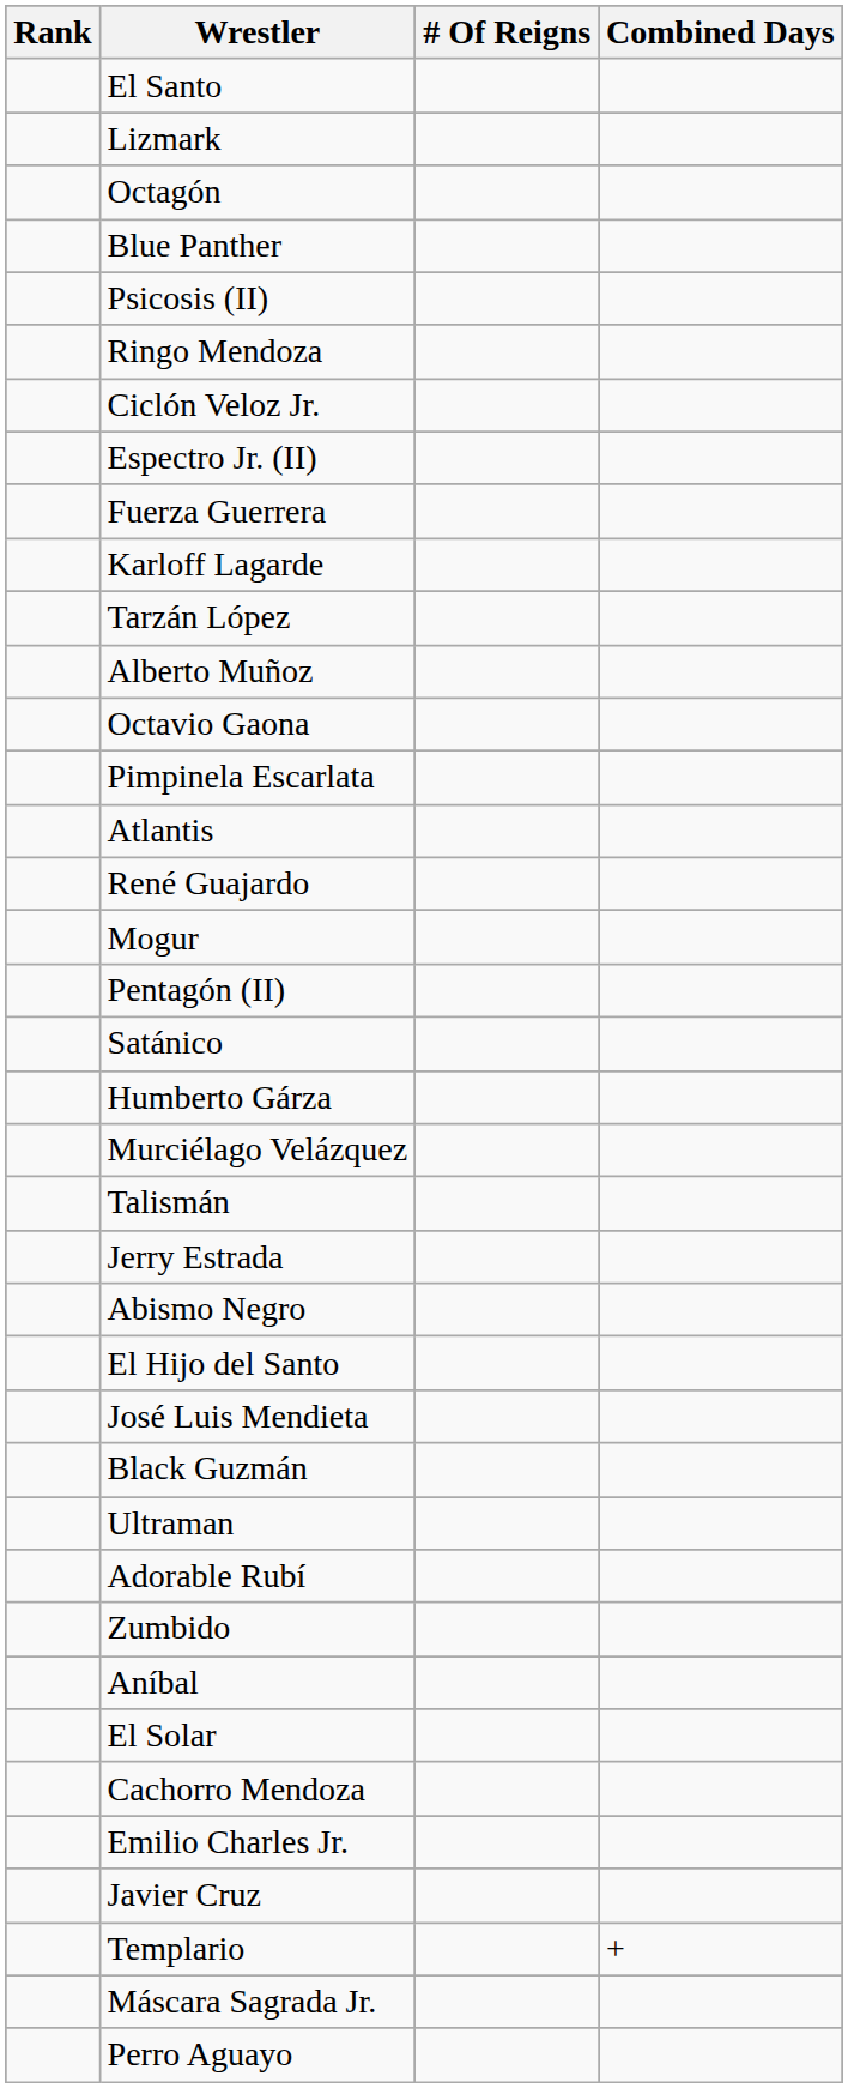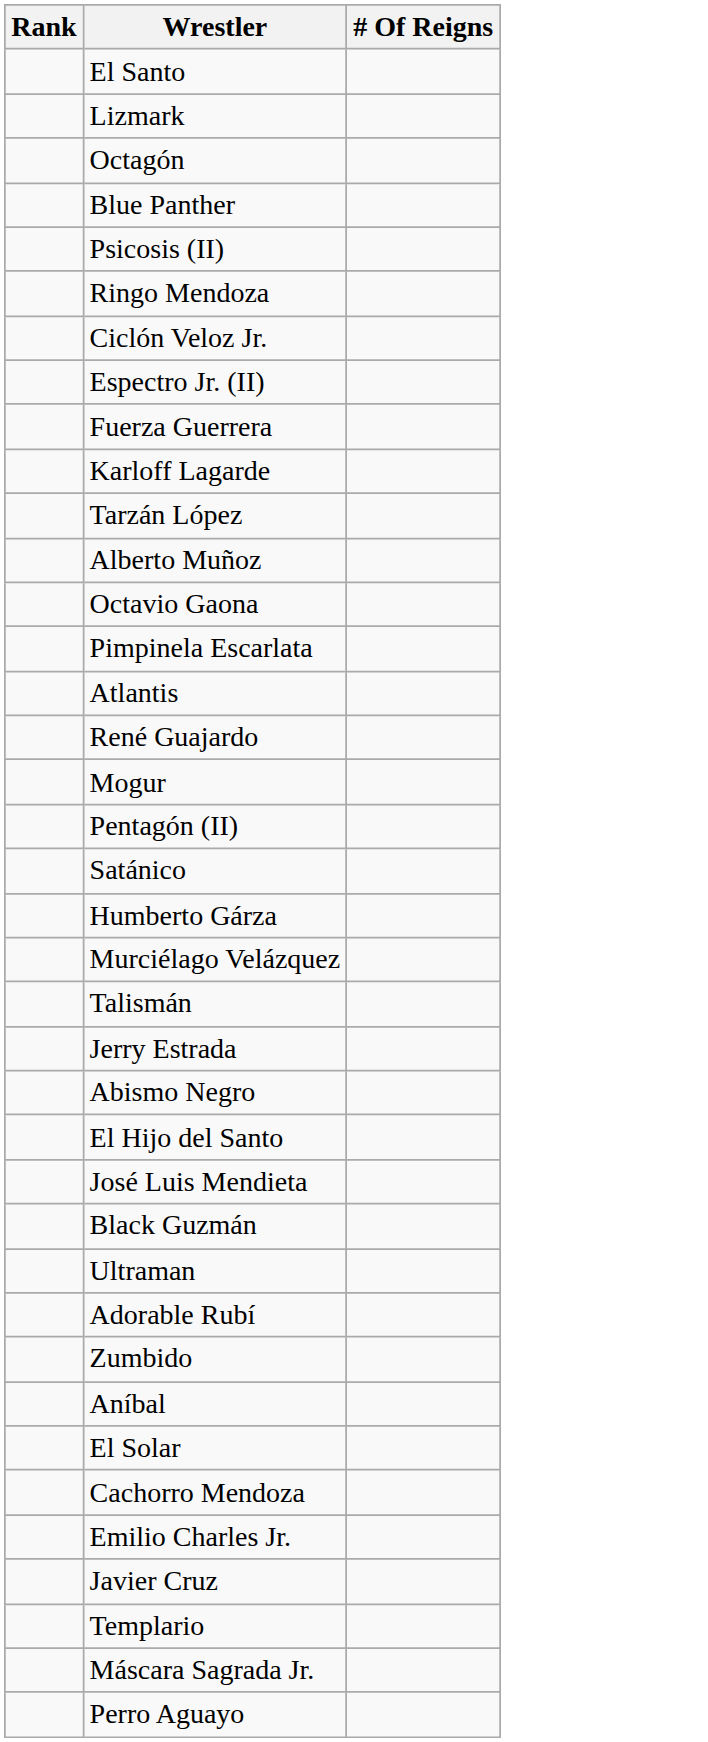 <table class="wikitable sortable">
 <tr>
 <th>Rank</th>
 <th>Wrestler</th>
 <th># Of Reigns</th>
-<th>Combined Days</th>
 </tr>
 <tr>
 <td></td>
 <td>El Santo</td>
-<td></td>
 <td></td>
 </tr>
 <tr>
 <td></td>
 <td>Lizmark</td>
 <td></td>
-<td></td>
 </tr>
 <tr>
 <td></td>
 <td>Octagón</td>
-<td></td>
 <td></td>
 </tr>
 <tr>
 <td></td>
 <td>Blue Panther</td>
 <td></td>
-<td></td>
 </tr>
 <tr>
 <td></td>
 <td>Psicosis (II)</td>
-<td></td>
 <td></td>
 </tr>
 <tr>
 <td></td>
 <td>Ringo Mendoza</td>
 <td></td>
-<td></td>
 </tr>
 <tr>
 <td></td>
 <td>Ciclón Veloz Jr.</td>
-<td></td>
 <td></td>
 </tr>
 <tr>
 <td></td>
 <td>Espectro Jr. (II)</td>
 <td></td>
-<td></td>
 </tr>
 <tr>
 <td></td>
 <td>Fuerza Guerrera</td>
-<td></td>
 <td></td>
 </tr>
 <tr>
 <td></td>
 <td>Karloff Lagarde</td>
 <td></td>
-<td></td>
 </tr>
 <tr>
 <td></td>
 <td>Tarzán López</td>
-<td></td>
 <td></td>
 </tr>
 <tr>
 <td></td>
 <td>Alberto Muñoz</td>
 <td></td>
-<td></td>
 </tr>
 <tr>
 <td></td>
 <td>Octavio Gaona</td>
-<td></td>
 <td></td>
 </tr>
 <tr>
 <td></td>
 <td>Pimpinela Escarlata</td>
 <td></td>
-<td></td>
 </tr>
 <tr>
 <td></td>
 <td>Atlantis</td>
-<td></td>
 <td></td>
 </tr>
 <tr>
 <td></td>
 <td>René Guajardo</td>
 <td></td>
-<td></td>
 </tr>
 <tr>
 <td></td>
 <td>Mogur</td>
-<td></td>
 <td></td>
 </tr>
 <tr>
 <td></td>
 <td>Pentagón (II)</td>
 <td></td>
-<td></td>
 </tr>
 <tr>
 <td></td>
 <td>Satánico</td>
-<td></td>
 <td></td>
 </tr>
 <tr>
 <td></td>
 <td>Humberto Gárza</td>
 <td></td>
-<td></td>
 </tr>
 <tr>
 <td></td>
 <td>Murciélago Velázquez</td>
-<td></td>
 <td></td>
 </tr>
 <tr>
 <td></td>
 <td>Talismán</td>
 <td></td>
-<td></td>
 </tr>
 <tr>
 <td></td>
 <td>Jerry Estrada</td>
-<td></td>
 <td></td>
 </tr>
 <tr>
 <td></td>
 <td>Abismo Negro</td>
 <td></td>
-<td></td>
 </tr>
 <tr>
 <td></td>
 <td>El Hijo del Santo</td>
-<td></td>
 <td></td>
 </tr>
 <tr>
 <td></td>
 <td>José Luis Mendieta</td>
 <td></td>
-<td></td>
 </tr>
 <tr>
 <td></td>
 <td>Black Guzmán</td>
-<td></td>
 <td></td>
 </tr>
 <tr>
 <td></td>
 <td>Ultraman</td>
 <td></td>
-<td></td>
 </tr>
 <tr>
 <td></td>
 <td>Adorable Rubí</td>
-<td></td>
 <td></td>
 </tr>
 <tr>
 <td></td>
 <td>Zumbido</td>
 <td></td>
-<td></td>
 </tr>
 <tr>
 <td></td>
 <td>Aníbal</td>
-<td></td>
 <td></td>
 </tr>
 <tr>
 <td></td>
 <td>El Solar</td>
 <td></td>
-<td></td>
 </tr>
 <tr>
 <td></td>
 <td>Cachorro Mendoza</td>
-<td></td>
 <td></td>
 </tr>
 <tr>
 <td></td>
 <td>Emilio Charles Jr.</td>
 <td></td>
-<td></td>
 </tr>
 <tr>
 <td></td>
 <td>Javier Cruz</td>
-<td></td>
 <td></td>
 </tr>
 <tr>
 <td></td>
 <td>Templario</td>
 <td></td>
-<td>+</td>
 </tr>
 <tr>
 <td></td>
 <td>Máscara Sagrada Jr.</td>
-<td></td>
 <td></td>
 </tr>
 <tr>
 <td></td>
 <td>Perro Aguayo</td>
 <td></td>
-<td></td>
 </tr>
 </table>
